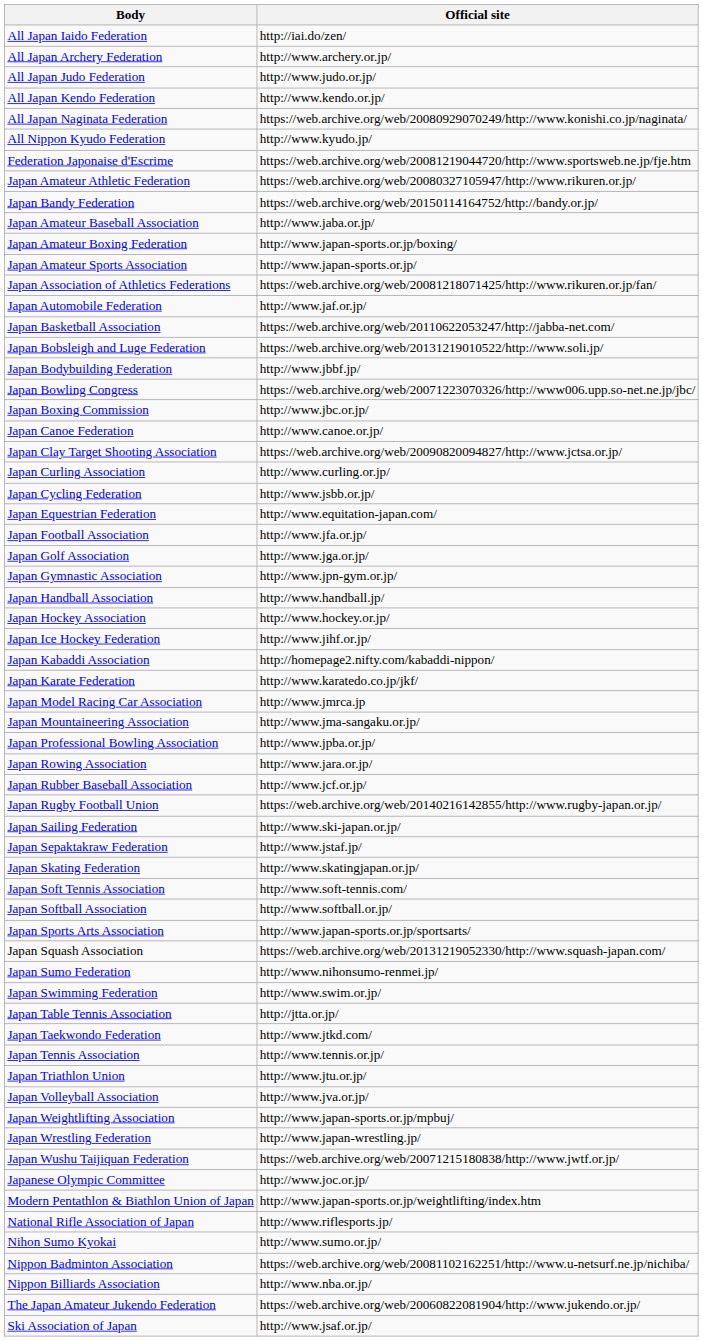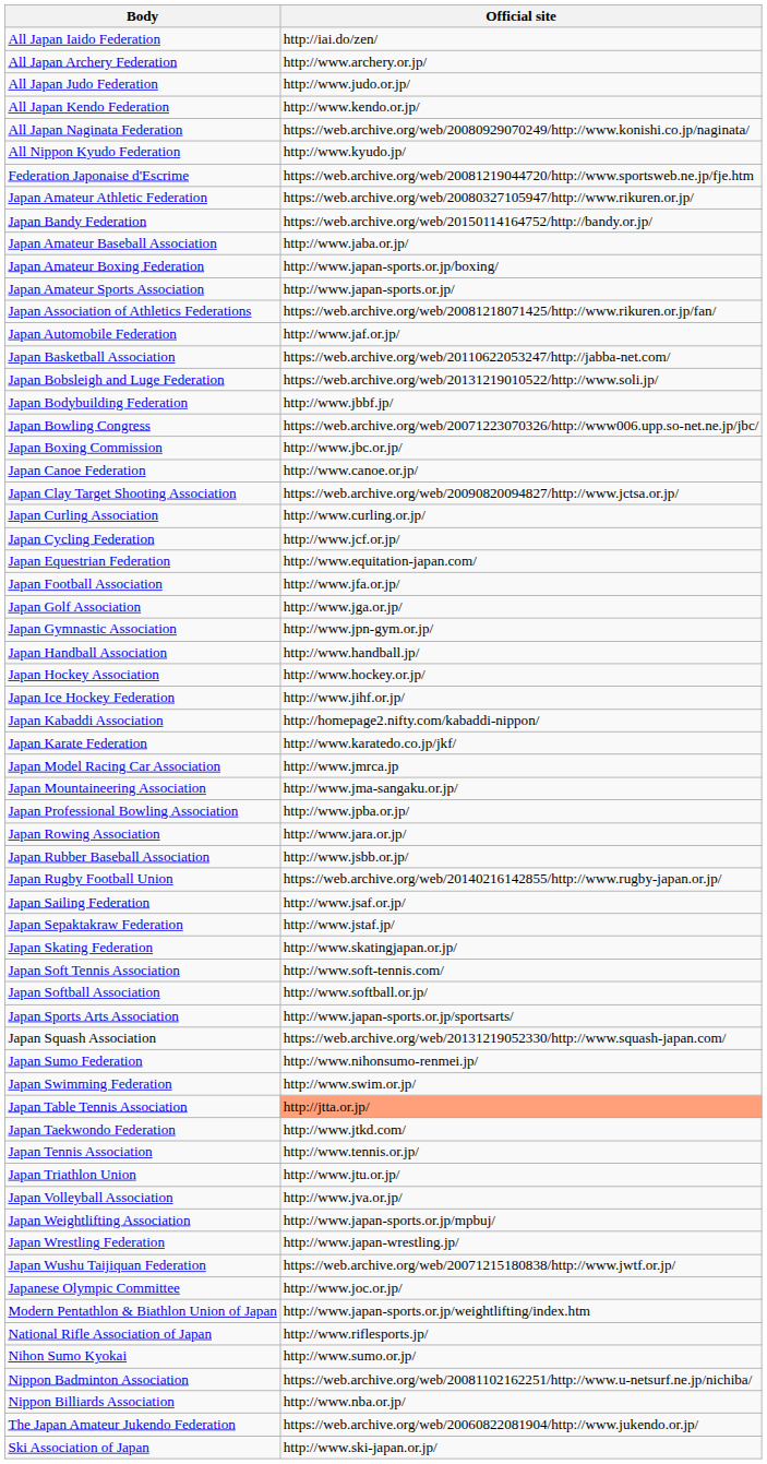 <table class="wikitable">
 <tr>
 <th>Body</th>
 <th>Official site</th>
 </tr>
 <tr>
 <td><a href='#'>All Japan Iaido Federation</a></td>
 <td>http://iai.do/zen/</td>
 </tr>
 <tr>
 <td><a href='#'>All Japan Archery Federation</a></td>
 <td>http://www.archery.or.jp/</td>
 </tr>
 <tr>
 <td><a href='#'>All Japan Judo Federation</a></td>
 <td>http://www.judo.or.jp/</td>
 </tr>
 <tr>
 <td><a href='#'>All Japan Kendo Federation</a></td>
 <td>http://www.kendo.or.jp/</td>
 </tr>
 <tr>
 <td><a href='#'>All Japan Naginata Federation</a></td>
 <td>https://web.archive.org/web/20080929070249/http://www.konishi.co.jp/naginata/</td>
 </tr>
 <tr>
 <td><a href='#'>All Nippon Kyudo Federation</a></td>
 <td>http://www.kyudo.jp/</td>
 </tr>
 <tr>
 <td><a href='#'>Federation Japonaise d'Escrime</a></td>
 <td>https://web.archive.org/web/20081219044720/http://www.sportsweb.ne.jp/fje.htm</td>
 </tr>
 <tr>
 <td><a href='#'>Japan Amateur Athletic Federation</a></td>
 <td>https://web.archive.org/web/20080327105947/http://www.rikuren.or.jp/</td>
 </tr>
 <tr>
 <td><a href='#'>Japan Bandy Federation</a></td>
 <td>https://web.archive.org/web/20150114164752/http://bandy.or.jp/</td>
 </tr>
 <tr>
 <td><a href='#'>Japan Amateur Baseball Association</a></td>
 <td>http://www.jaba.or.jp/</td>
 </tr>
 <tr>
 <td><a href='#'>Japan Amateur Boxing Federation</a></td>
 <td>http://www.japan-sports.or.jp/boxing/</td>
 </tr>
 <tr>
 <td><a href='#'>Japan Amateur Sports Association</a></td>
 <td>http://www.japan-sports.or.jp/</td>
 </tr>
 <tr>
 <td><a href='#'>Japan Association of Athletics Federations</a></td>
 <td>https://web.archive.org/web/20081218071425/http://www.rikuren.or.jp/fan/</td>
 </tr>
 <tr>
 <td><a href='#'>Japan Automobile Federation</a></td>
 <td>http://www.jaf.or.jp/</td>
 </tr>
 <tr>
 <td><a href='#'>Japan Basketball Association</a></td>
 <td>https://web.archive.org/web/20110622053247/http://jabba-net.com/</td>
 </tr>
 <tr>
 <td><a href='#'>Japan Bobsleigh and Luge Federation</a></td>
 <td>https://web.archive.org/web/20131219010522/http://www.soli.jp/</td>
 </tr>
 <tr>
 <td><a href='#'>Japan Bodybuilding Federation</a></td>
 <td>http://www.jbbf.jp/</td>
 </tr>
 <tr>
 <td><a href='#'>Japan Bowling Congress</a></td>
 <td>https://web.archive.org/web/20071223070326/http://www006.upp.so-net.ne.jp/jbc/</td>
 </tr>
 <tr>
 <td><a href='#'>Japan Boxing Commission</a></td>
 <td>http://www.jbc.or.jp/</td>
 </tr>
 <tr>
 <td><a href='#'>Japan Canoe Federation</a></td>
 <td>http://www.canoe.or.jp/</td>
 </tr>
 <tr>
 <td><a href='#'>Japan Clay Target Shooting Association</a></td>
 <td>https://web.archive.org/web/20090820094827/http://www.jctsa.or.jp/</td>
 </tr>
 <tr>
 <td><a href='#'>Japan Curling Association</a></td>
 <td>http://www.curling.or.jp/</td>
 </tr>
 <tr>
 <td><a href='#'>Japan Cycling Federation</a></td>
-<td>http://www.jsbb.or.jp/</td>
+<td>http://www.jcf.or.jp/</td>
 </tr>
 <tr>
 <td><a href='#'>Japan Equestrian Federation</a></td>
 <td>http://www.equitation-japan.com/</td>
 </tr>
 <tr>
 <td><a href='#'>Japan Football Association</a></td>
 <td>http://www.jfa.or.jp/</td>
 </tr>
 <tr>
 <td><a href='#'>Japan Golf Association</a></td>
 <td>http://www.jga.or.jp/</td>
 </tr>
 <tr>
 <td><a href='#'>Japan Gymnastic Association</a></td>
 <td>http://www.jpn-gym.or.jp/</td>
 </tr>
 <tr>
 <td><a href='#'>Japan Handball Association</a></td>
 <td>http://www.handball.jp/</td>
 </tr>
 <tr>
 <td><a href='#'>Japan Hockey Association</a></td>
 <td>http://www.hockey.or.jp/</td>
 </tr>
 <tr>
 <td><a href='#'>Japan Ice Hockey Federation</a></td>
 <td>http://www.jihf.or.jp/</td>
 </tr>
 <tr>
 <td><a href='#'>Japan Kabaddi Association</a></td>
 <td>http://homepage2.nifty.com/kabaddi-nippon/</td>
 </tr>
 <tr>
 <td><a href='#'>Japan Karate Federation</a></td>
 <td>http://www.karatedo.co.jp/jkf/</td>
 </tr>
 <tr>
 <td><a href='#'>Japan Model Racing Car Association</a></td>
 <td>http://www.jmrca.jp</td>
 </tr>
 <tr>
 <td><a href='#'>Japan Mountaineering Association</a></td>
 <td>http://www.jma-sangaku.or.jp/</td>
 </tr>
 <tr>
 <td><a href='#'>Japan Professional Bowling Association</a></td>
 <td>http://www.jpba.or.jp/</td>
 </tr>
 <tr>
 <td><a href='#'>Japan Rowing Association</a></td>
 <td>http://www.jara.or.jp/</td>
 </tr>
 <tr>
 <td><a href='#'>Japan Rubber Baseball Association</a></td>
-<td>http://www.jcf.or.jp/</td>
+<td>http://www.jsbb.or.jp/</td>
 </tr>
 <tr>
 <td><a href='#'>Japan Rugby Football Union</a></td>
 <td>https://web.archive.org/web/20140216142855/http://www.rugby-japan.or.jp/</td>
 </tr>
 <tr>
 <td><a href='#'>Japan Sailing Federation</a></td>
-<td>http://www.ski-japan.or.jp/</td>
+<td>http://www.jsaf.or.jp/</td>
 </tr>
 <tr>
 <td><a href='#'>Japan Sepaktakraw Federation</a></td>
 <td>http://www.jstaf.jp/</td>
 </tr>
 <tr>
 <td><a href='#'>Japan Skating Federation</a></td>
 <td>http://www.skatingjapan.or.jp/</td>
 </tr>
 <tr>
 <td><a href='#'>Japan Soft Tennis Association</a></td>
 <td>http://www.soft-tennis.com/</td>
 </tr>
 <tr>
 <td><a href='#'>Japan Softball Association</a></td>
 <td>http://www.softball.or.jp/</td>
 </tr>
 <tr>
 <td><a href='#'>Japan Sports Arts Association</a></td>
 <td>http://www.japan-sports.or.jp/sportsarts/</td>
 </tr>
 <tr>
 <td>Japan Squash Association</td>
 <td>https://web.archive.org/web/20131219052330/http://www.squash-japan.com/</td>
 </tr>
 <tr>
 <td><a href='#'>Japan Sumo Federation</a></td>
 <td>http://www.nihonsumo-renmei.jp/</td>
 </tr>
 <tr>
 <td><a href='#'>Japan Swimming Federation</a></td>
 <td>http://www.swim.or.jp/</td>
 </tr>
 <tr>
 <td><a href='#'>Japan Table Tennis Association</a></td>
-<td>http://jtta.or.jp/</td>
+<td style="background: lightsalmon;">http://jtta.or.jp/</td>
 </tr>
 <tr>
 <td><a href='#'>Japan Taekwondo Federation</a></td>
 <td>http://www.jtkd.com/</td>
 </tr>
 <tr>
 <td><a href='#'>Japan Tennis Association</a></td>
 <td>http://www.tennis.or.jp/</td>
 </tr>
 <tr>
 <td><a href='#'>Japan Triathlon Union</a></td>
 <td>http://www.jtu.or.jp/</td>
 </tr>
 <tr>
 <td><a href='#'>Japan Volleyball Association</a></td>
 <td>http://www.jva.or.jp/</td>
 </tr>
 <tr>
 <td><a href='#'>Japan Weightlifting Association</a></td>
 <td>http://www.japan-sports.or.jp/mpbuj/</td>
 </tr>
 <tr>
 <td><a href='#'>Japan Wrestling Federation</a></td>
 <td>http://www.japan-wrestling.jp/</td>
 </tr>
 <tr>
 <td><a href='#'>Japan Wushu Taijiquan Federation</a></td>
 <td>https://web.archive.org/web/20071215180838/http://www.jwtf.or.jp/</td>
 </tr>
 <tr>
 <td><a href='#'>Japanese Olympic Committee</a></td>
 <td>http://www.joc.or.jp/</td>
 </tr>
 <tr>
 <td><a href='#'>Modern Pentathlon & Biathlon Union of Japan</a></td>
 <td>http://www.japan-sports.or.jp/weightlifting/index.htm</td>
 </tr>
 <tr>
 <td><a href='#'>National Rifle Association of Japan</a></td>
 <td>http://www.riflesports.jp/</td>
 </tr>
 <tr>
 <td><a href='#'>Nihon Sumo Kyokai</a></td>
 <td>http://www.sumo.or.jp/</td>
 </tr>
 <tr>
 <td><a href='#'>Nippon Badminton Association</a></td>
 <td>https://web.archive.org/web/20081102162251/http://www.u-netsurf.ne.jp/nichiba/</td>
 </tr>
 <tr>
 <td><a href='#'>Nippon Billiards Association</a></td>
 <td>http://www.nba.or.jp/</td>
 </tr>
 <tr>
 <td><a href='#'>The Japan Amateur Jukendo Federation</a></td>
 <td>https://web.archive.org/web/20060822081904/http://www.jukendo.or.jp/</td>
 </tr>
 <tr>
 <td><a href='#'>Ski Association of Japan</a></td>
-<td>http://www.jsaf.or.jp/</td>
+<td>http://www.ski-japan.or.jp/</td>
 </tr>
 </table>
